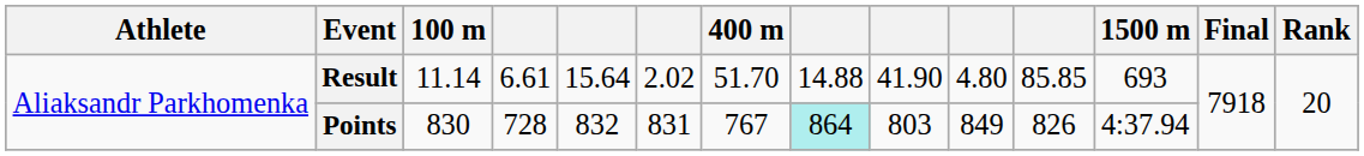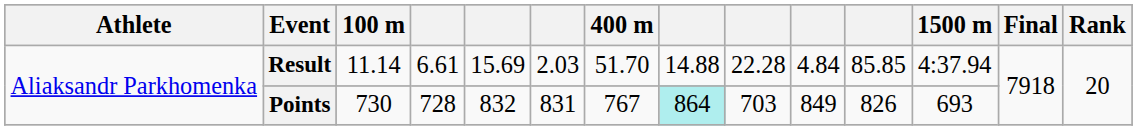 <table class="wikitable" style="font-size:90%">
 <tr>
 <th>Athlete</th>
 <th>Event</th>
 <th>100 m</th>
 <th></th>
 <th></th>
 <th></th>
 <th>400 m</th>
 <th></th>
 <th></th>
 <th></th>
 <th></th>
 <th>1500 m</th>
 <th>Final</th>
 <th>Rank</th>
 </tr>
 <tr align=center>
 <td align=left rowspan=2><a href='#'>Aliaksandr Parkhomenka</a></td>
 <th style="font-size:95%">Result</th>
 <td>11.14</td>
 <td>6.61</td>
-<td>15.64</td>
-<td>2.02</td>
+<td>15.69</td>
+<td>2.03</td>
 <td>51.70</td>
 <td>14.88</td>
-<td>41.90</td>
-<td>4.80</td>
+<td>22.28</td>
+<td>4.84</td>
 <td>85.85</td>
-<td>693</td>
+<td>4:37.94</td>
 <td rowspan=2>7918</td>
 <td rowspan=2>20</td>
 </tr>
 <tr align=center>
 <th style="font-size:95%">Points</th>
-<td>830</td>
+<td>730</td>
 <td>728</td>
 <td>832</td>
 <td>831</td>
 <td>767</td>
 <td style="background: paleturquoise;">864</td>
-<td>803</td>
+<td>703</td>
 <td>849</td>
 <td>826</td>
-<td>4:37.94</td>
+<td>693</td>
 </tr>
 </table>
